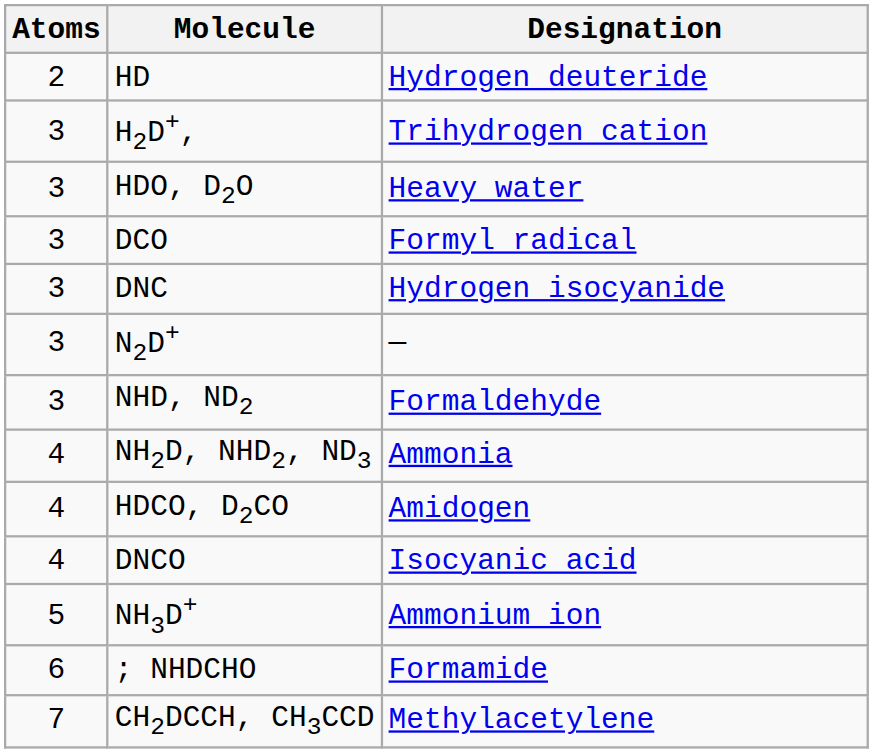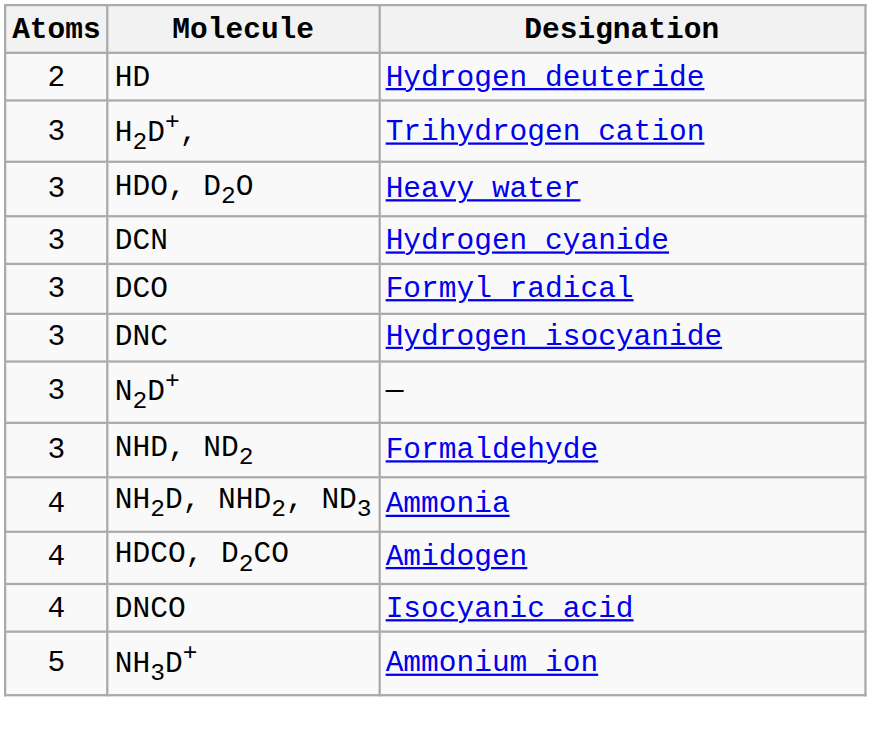 <table class="wikitable sortable sticky-header">
 <tr>
 <th>Atoms</th>
 <th style="width: 6em;">Molecule</th>
 <th style="width: 16em;">Designation</th>
 </tr>
 <tr>
 <td align="center">2</td>
 <td>HD</td>
 <td><a href='#'>Hydrogen deuteride</a></td>
 </tr>
 <tr>
 <td align="center">3</td>
 <td>H<sub>2</sub>D<sup>+</sup>, </td>
 <td><a href='#'>Trihydrogen cation</a></td>
 </tr>
 <tr>
 <td align="center">3</td>
 <td>HDO, D<sub>2</sub>O</td>
 <td><a href='#'>Heavy water</a></td>
+</tr>
+<tr>
+<td align="center">3</td>
+<td>DCN</td>
+<td><a href='#'>Hydrogen cyanide</a></td>
 </tr>
 <tr>
 <td align="center">3</td>
 <td>DCO</td>
 <td><a href='#'>Formyl radical</a></td>
 </tr>
 <tr>
 <td align="center">3</td>
 <td>DNC</td>
 <td><a href='#'>Hydrogen isocyanide</a></td>
 </tr>
 <tr>
 <td align="center">3</td>
 <td>N<sub>2</sub>D<sup>+</sup></td>
 <td>— </td>
 </tr>
 <tr>
 <td align="center">3</td>
 <td>NHD, ND<sub>2</sub></td>
 <td><a href='#'>Formaldehyde</a></td>
 </tr>
 <tr>
 <td align="center">4</td>
 <td>NH<sub>2</sub>D, NHD<sub>2</sub>, ND<sub>3</sub></td>
 <td><a href='#'>Ammonia</a></td>
 </tr>
 <tr>
 <td align="center">4</td>
 <td>HDCO, D<sub>2</sub>CO</td>
 <td><a href='#'>Amidogen</a> </td>
 </tr>
 <tr>
 <td align="center">4</td>
 <td>DNCO</td>
 <td><a href='#'>Isocyanic acid</a></td>
 </tr>
 <tr>
 <td align="center">5</td>
 <td>NH<sub>3</sub>D<sup>+</sup></td>
 <td><a href='#'>Ammonium ion</a></td>
 </tr>
-<tr>
-<td align="center">6</td>
-<td>; NHDCHO</td>
-<td><a href='#'>Formamide</a></td>
-</tr>
-<tr>
-<td align="center">7</td>
-<td>CH<sub>2</sub>DCCH, CH<sub>3</sub>CCD</td>
-<td><a href='#'>Methylacetylene</a></td>
-</tr>
 </table>
